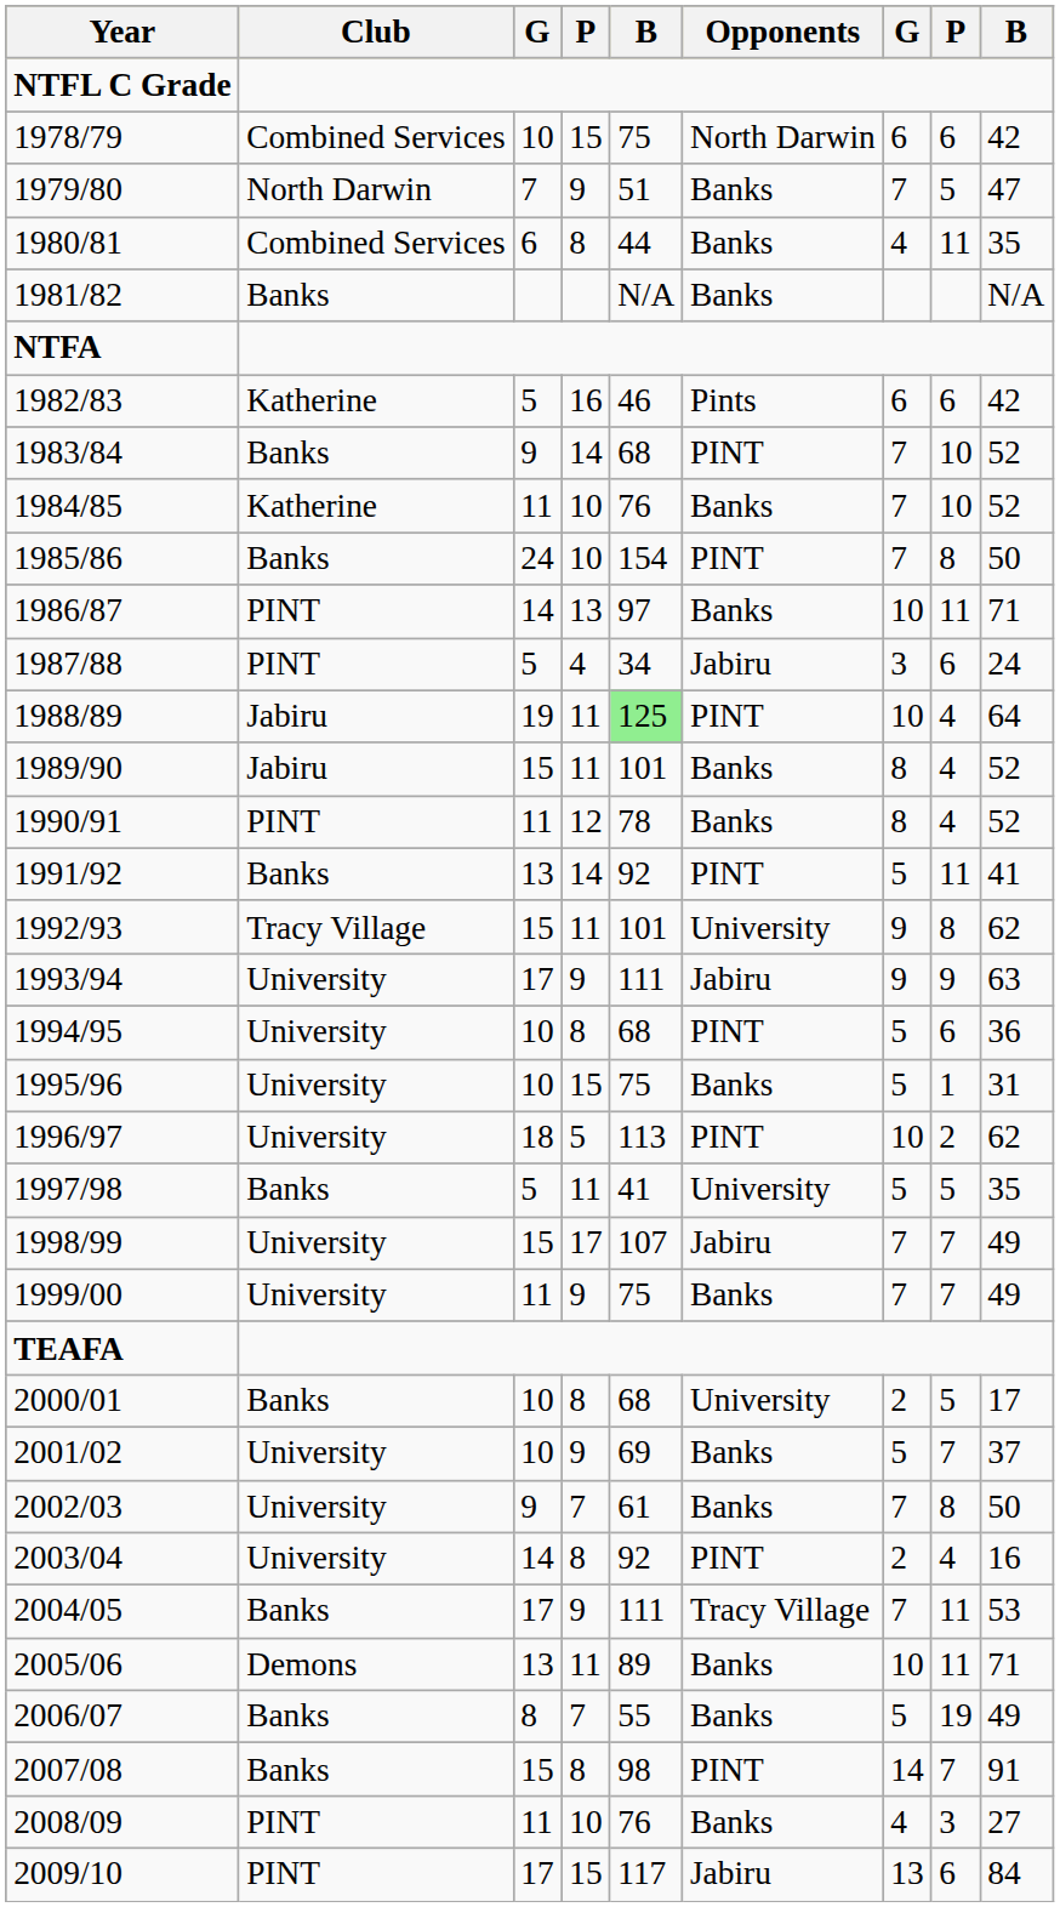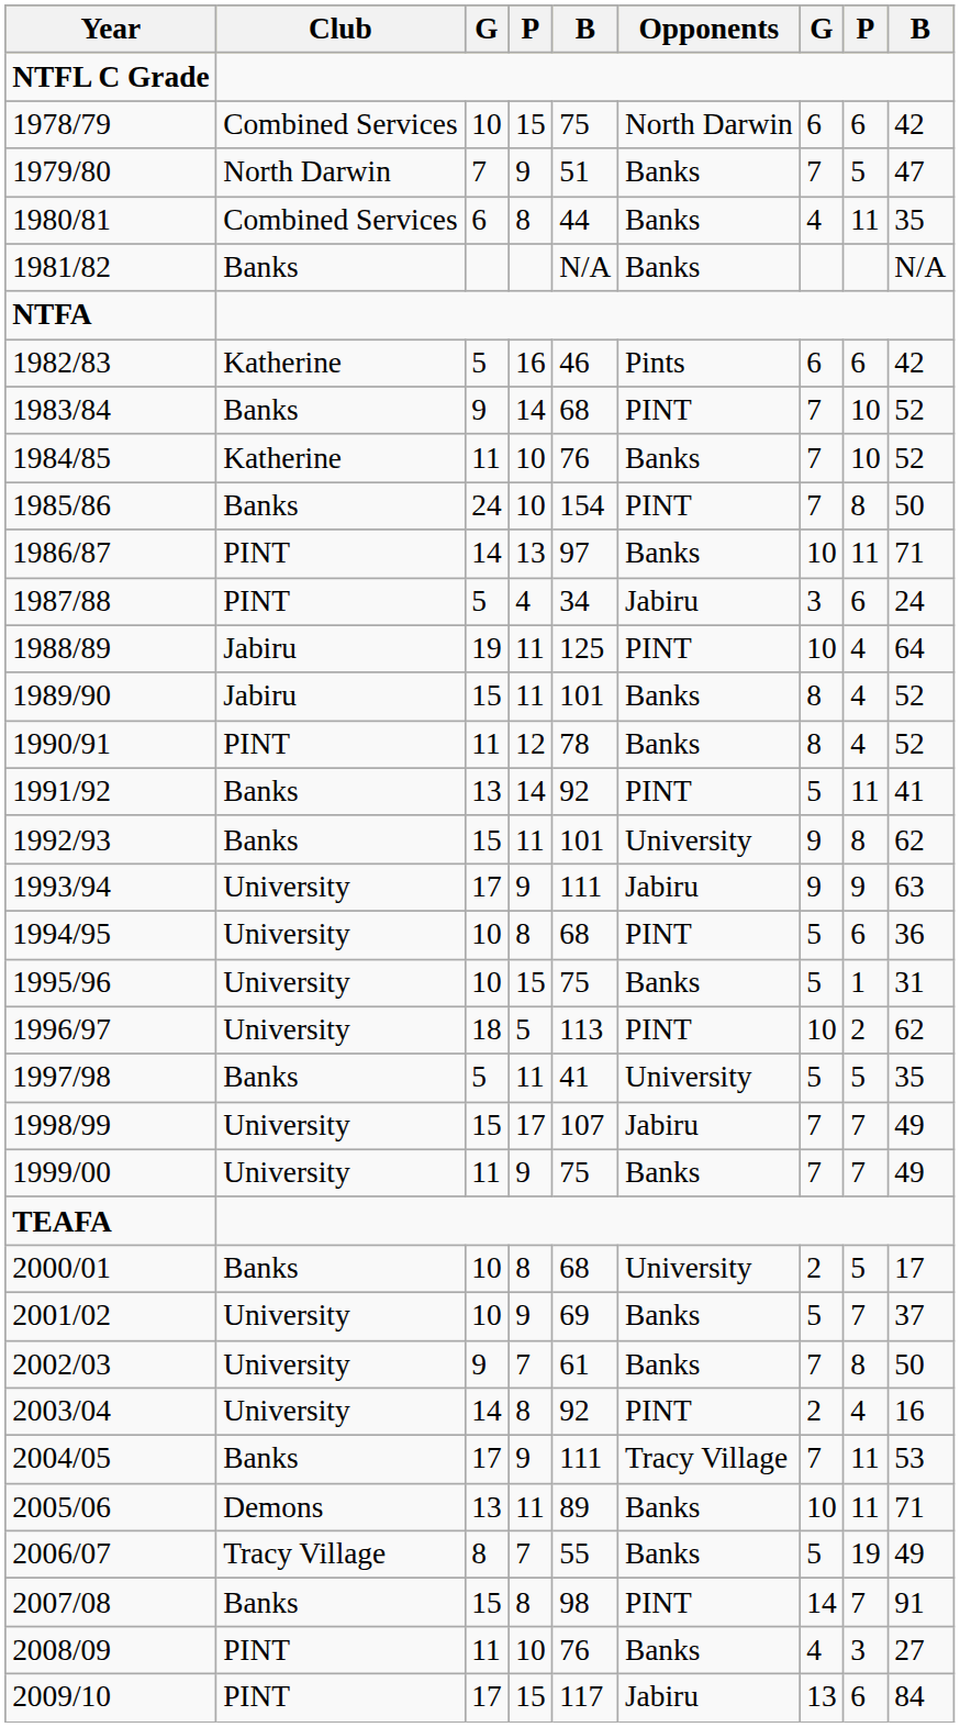 <table class="wikitable">
 <tr style="background:#bdb76b;"! A Grade>
 <th>Year</th>
 <th>Club</th>
 <th>G</th>
 <th>P</th>
 <th>B</th>
 <th>Opponents</th>
 <th>G</th>
 <th>P</th>
 <th>B</th>
 </tr>
 <tr>
 <td><strong>NTFL C Grade</strong></td>
 </tr>
 <tr>
 <td>1978/79</td>
 <td>Combined Services</td>
 <td>10</td>
 <td>15</td>
 <td>75</td>
 <td>North Darwin</td>
 <td>6</td>
 <td>6</td>
 <td>42</td>
 </tr>
 <tr>
 <td>1979/80</td>
 <td>North Darwin</td>
 <td>7</td>
 <td>9</td>
 <td>51</td>
 <td>Banks</td>
 <td>7</td>
 <td>5</td>
 <td>47</td>
 </tr>
 <tr>
 <td>1980/81</td>
 <td>Combined Services</td>
 <td>6</td>
 <td>8</td>
 <td>44</td>
 <td>Banks</td>
 <td>4</td>
 <td>11</td>
 <td>35</td>
 </tr>
 <tr>
 <td>1981/82</td>
 <td>Banks</td>
 <td></td>
 <td></td>
 <td>N/A</td>
 <td>Banks</td>
 <td></td>
 <td></td>
 <td>N/A</td>
 </tr>
 <tr>
 <td><strong>NTFA</strong></td>
 </tr>
 <tr>
 <td>1982/83</td>
 <td>Katherine</td>
 <td>5</td>
 <td>16</td>
 <td>46</td>
 <td>Pints</td>
 <td>6</td>
 <td>6</td>
 <td>42</td>
 </tr>
 <tr>
 <td>1983/84</td>
 <td>Banks</td>
 <td>9</td>
 <td>14</td>
 <td>68</td>
 <td>PINT</td>
 <td>7</td>
 <td>10</td>
 <td>52</td>
 </tr>
 <tr>
 <td>1984/85</td>
 <td>Katherine</td>
 <td>11</td>
 <td>10</td>
 <td>76</td>
 <td>Banks</td>
 <td>7</td>
 <td>10</td>
 <td>52</td>
 </tr>
 <tr>
 <td>1985/86</td>
 <td>Banks</td>
 <td>24</td>
 <td>10</td>
 <td>154</td>
 <td>PINT</td>
 <td>7</td>
 <td>8</td>
 <td>50</td>
 </tr>
 <tr>
 <td>1986/87</td>
 <td>PINT</td>
 <td>14</td>
 <td>13</td>
 <td>97</td>
 <td>Banks</td>
 <td>10</td>
 <td>11</td>
 <td>71</td>
 </tr>
 <tr>
 <td>1987/88</td>
 <td>PINT</td>
 <td>5</td>
 <td>4</td>
 <td>34</td>
 <td>Jabiru</td>
 <td>3</td>
 <td>6</td>
 <td>24</td>
 </tr>
 <tr>
 <td>1988/89</td>
 <td>Jabiru</td>
 <td>19</td>
 <td>11</td>
-<td style="background: lightgreen;">125</td>
+<td>125</td>
 <td>PINT</td>
 <td>10</td>
 <td>4</td>
 <td>64</td>
 </tr>
 <tr>
 <td>1989/90</td>
 <td>Jabiru</td>
 <td>15</td>
 <td>11</td>
 <td>101</td>
 <td>Banks</td>
 <td>8</td>
 <td>4</td>
 <td>52</td>
 </tr>
 <tr>
 <td>1990/91</td>
 <td>PINT</td>
 <td>11</td>
 <td>12</td>
 <td>78</td>
 <td>Banks</td>
 <td>8</td>
 <td>4</td>
 <td>52</td>
 </tr>
 <tr>
 <td>1991/92</td>
 <td>Banks</td>
 <td>13</td>
 <td>14</td>
 <td>92</td>
 <td>PINT</td>
 <td>5</td>
 <td>11</td>
 <td>41</td>
 </tr>
 <tr>
 <td>1992/93</td>
-<td>Tracy Village</td>
+<td>Banks</td>
 <td>15</td>
 <td>11</td>
 <td>101</td>
 <td>University</td>
 <td>9</td>
 <td>8</td>
 <td>62</td>
 </tr>
 <tr>
 <td>1993/94</td>
 <td>University</td>
 <td>17</td>
 <td>9</td>
 <td>111</td>
 <td>Jabiru</td>
 <td>9</td>
 <td>9</td>
 <td>63</td>
 </tr>
 <tr>
 <td>1994/95</td>
 <td>University</td>
 <td>10</td>
 <td>8</td>
 <td>68</td>
 <td>PINT</td>
 <td>5</td>
 <td>6</td>
 <td>36</td>
 </tr>
 <tr>
 <td>1995/96</td>
 <td>University</td>
 <td>10</td>
 <td>15</td>
 <td>75</td>
 <td>Banks</td>
 <td>5</td>
 <td>1</td>
 <td>31</td>
 </tr>
 <tr>
 <td>1996/97</td>
 <td>University</td>
 <td>18</td>
 <td>5</td>
 <td>113</td>
 <td>PINT</td>
 <td>10</td>
 <td>2</td>
 <td>62</td>
 </tr>
 <tr>
 <td>1997/98</td>
 <td>Banks</td>
 <td>5</td>
 <td>11</td>
 <td>41</td>
 <td>University</td>
 <td>5</td>
 <td>5</td>
 <td>35</td>
 </tr>
 <tr>
 <td>1998/99</td>
 <td>University</td>
 <td>15</td>
 <td>17</td>
 <td>107</td>
 <td>Jabiru</td>
 <td>7</td>
 <td>7</td>
 <td>49</td>
 </tr>
 <tr>
 <td>1999/00</td>
 <td>University</td>
 <td>11</td>
 <td>9</td>
 <td>75</td>
 <td>Banks</td>
 <td>7</td>
 <td>7</td>
 <td>49</td>
 </tr>
 <tr>
 <td><strong>TEAFA</strong></td>
 </tr>
 <tr>
 <td>2000/01</td>
 <td>Banks</td>
 <td>10</td>
 <td>8</td>
 <td>68</td>
 <td>University</td>
 <td>2</td>
 <td>5</td>
 <td>17</td>
 </tr>
 <tr>
 <td>2001/02</td>
 <td>University</td>
 <td>10</td>
 <td>9</td>
 <td>69</td>
 <td>Banks</td>
 <td>5</td>
 <td>7</td>
 <td>37</td>
 </tr>
 <tr>
 <td>2002/03</td>
 <td>University</td>
 <td>9</td>
 <td>7</td>
 <td>61</td>
 <td>Banks</td>
 <td>7</td>
 <td>8</td>
 <td>50</td>
 </tr>
 <tr>
 <td>2003/04</td>
 <td>University</td>
 <td>14</td>
 <td>8</td>
 <td>92</td>
 <td>PINT</td>
 <td>2</td>
 <td>4</td>
 <td>16</td>
 </tr>
 <tr>
 <td>2004/05</td>
 <td>Banks</td>
 <td>17</td>
 <td>9</td>
 <td>111</td>
 <td>Tracy Village</td>
 <td>7</td>
 <td>11</td>
 <td>53</td>
 </tr>
 <tr>
 <td>2005/06</td>
 <td>Demons</td>
 <td>13</td>
 <td>11</td>
 <td>89</td>
 <td>Banks</td>
 <td>10</td>
 <td>11</td>
 <td>71</td>
 </tr>
 <tr>
 <td>2006/07</td>
-<td>Banks</td>
+<td>Tracy Village</td>
 <td>8</td>
 <td>7</td>
 <td>55</td>
 <td>Banks</td>
 <td>5</td>
 <td>19</td>
 <td>49</td>
 </tr>
 <tr>
 <td>2007/08</td>
 <td>Banks</td>
 <td>15</td>
 <td>8</td>
 <td>98</td>
 <td>PINT</td>
 <td>14</td>
 <td>7</td>
 <td>91</td>
 </tr>
 <tr>
 <td>2008/09</td>
 <td>PINT</td>
 <td>11</td>
 <td>10</td>
 <td>76</td>
 <td>Banks</td>
 <td>4</td>
 <td>3</td>
 <td>27</td>
 </tr>
 <tr>
 <td>2009/10</td>
 <td>PINT</td>
 <td>17</td>
 <td>15</td>
 <td>117</td>
 <td>Jabiru</td>
 <td>13</td>
 <td>6</td>
 <td>84</td>
 </tr>
 </table>
